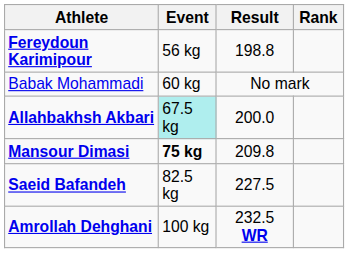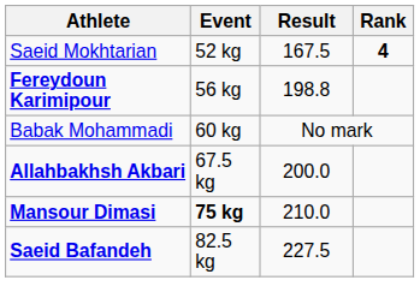 <table class="wikitable" width="50%" style="text-align:center; font-size:90%">
 <tr>
 <th width="40%">Athlete</th>
 <th width="15%">Event</th>
 <th width="20%">Result</th>
 <th width="10%">Rank</th>
+</tr>
+<tr>
+<td align="left"><a href='#'>Saeid Mokhtarian</a></td>
+<td align="left">52 kg</td>
+<td>167.5</td>
+<td><strong>4</strong></td>
 </tr>
 <tr>
 <td align="left"><strong><a href='#'>Fereydoun Karimipour</a></strong></td>
 <td align="left">56 kg</td>
 <td>198.8</td>
 <td></td>
 </tr>
 <tr>
 <td align="left"><a href='#'>Babak Mohammadi</a></td>
 <td align="left">60 kg</td>
 <td colspan=2 align=center>No mark</td>
 </tr>
 <tr>
 <td align="left"><strong><a href='#'>Allahbakhsh Akbari</a></strong></td>
-<td align="left" style="background: paleturquoise;">67.5 kg</td>
+<td align="left">67.5 kg</td>
 <td>200.0</td>
 <td></td>
 </tr>
 <tr>
 <td align="left"><strong><a href='#'>Mansour Dimasi</a></strong></td>
 <td align="left"><strong>75 kg</strong></td>
-<td>209.8</td>
+<td>210.0</td>
 <td></td>
 </tr>
 <tr>
 <td align="left"><strong><a href='#'>Saeid Bafandeh</a></strong></td>
 <td align="left">82.5 kg</td>
 <td>227.5</td>
 <td></td>
 </tr>
-<tr>
-<td align="left"><strong><a href='#'>Amrollah Dehghani</a></strong></td>
-<td align="left">100 kg</td>
-<td>232.5 <strong><a href='#'>WR</a></strong></td>
-<td></td>
-</tr>
 </table>
